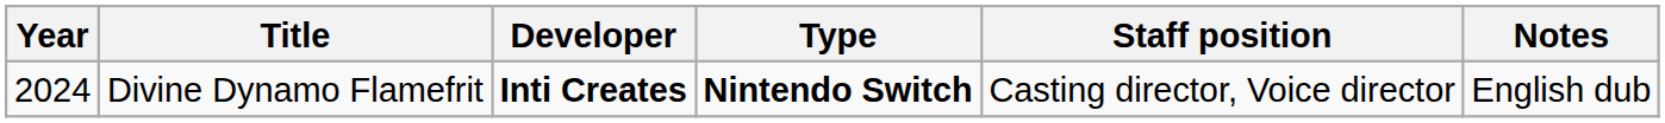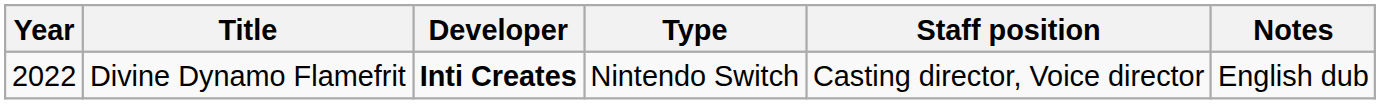 <table class="wikitable" style="font-size:small; margin-right:0px;">
 <tr>
 <th>Year</th>
 <th>Title</th>
 <th>Developer</th>
 <th>Type</th>
 <th>Staff position</th>
 <th>Notes</th>
 </tr>
 <tr>
-<td>2024</td>
+<td>2022</td>
 <td>Divine Dynamo Flamefrit</td>
 <td><strong>Inti Creates</strong></td>
-<td><strong>Nintendo Switch</strong></td>
+<td>Nintendo Switch</td>
 <td>Casting director, Voice director</td>
 <td>English dub</td>
 </tr>
 </table>
